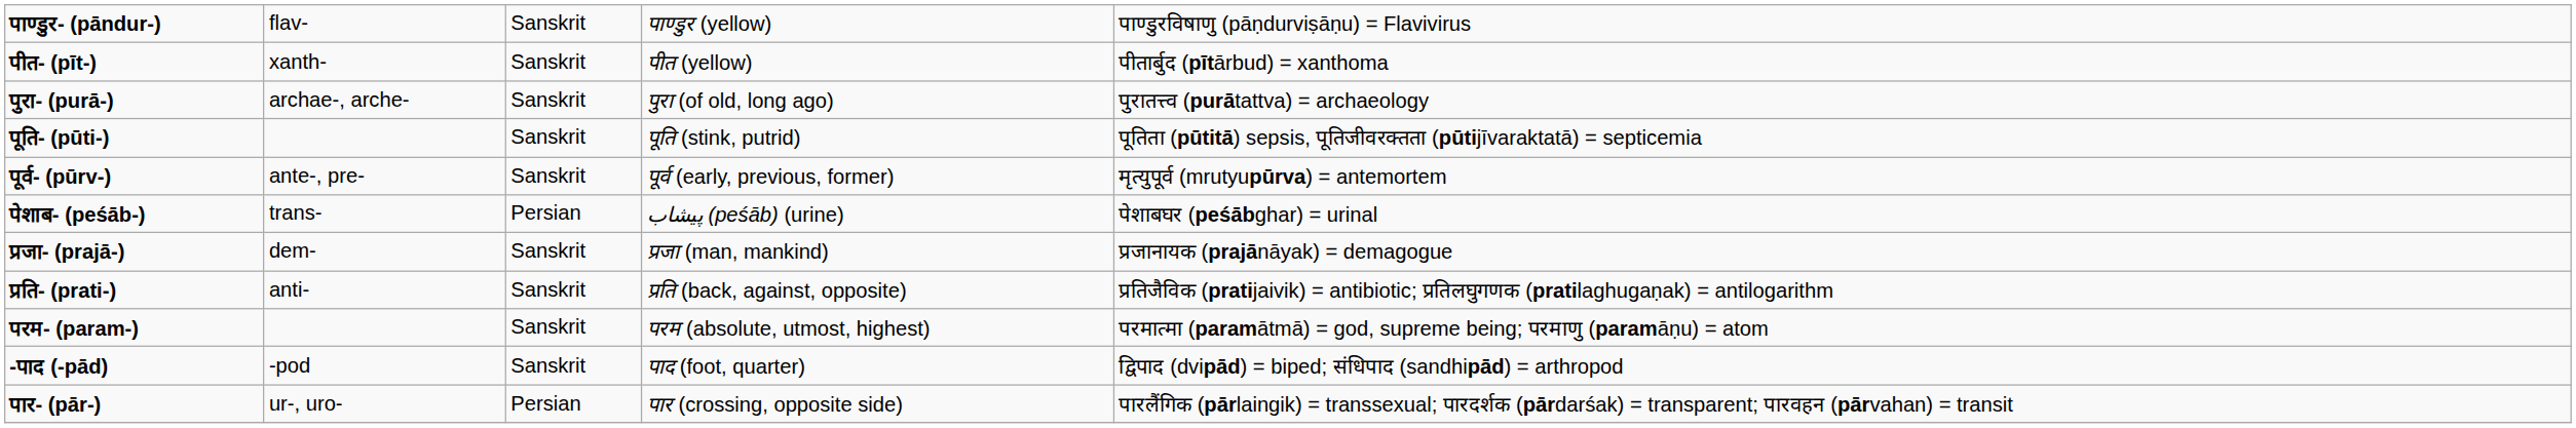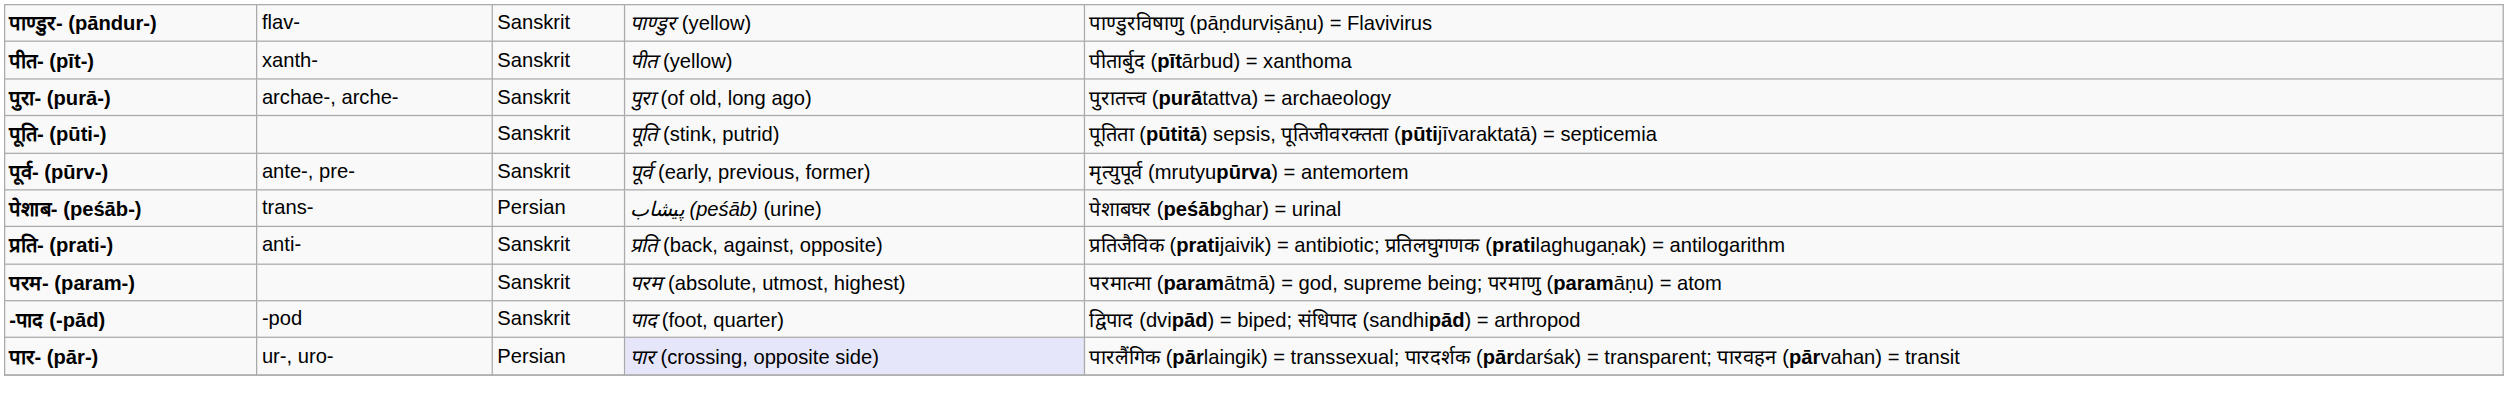 <table class="wikitable sortable" width="100%">
 <tr>
 <td><strong>पाण्डुर- (pāndur-)</strong></td>
 <td>flav-</td>
 <td>Sanskrit</td>
 <td><em>पाण्डुर</em> (yellow)</td>
 <td>पाण्डुरविषाणु (pāṇdurviṣāṇu) = Flavivirus</td>
 </tr>
 <tr>
 <td><strong>पीत- (pīt-)</strong></td>
 <td>xanth-</td>
 <td>Sanskrit</td>
 <td><em>पीत</em> (yellow)</td>
 <td>पीतार्बुद (<strong>pīt</strong>ārbud) = xanthoma</td>
 </tr>
 <tr>
 <td><strong>पुरा- (purā-)</strong></td>
 <td>archae-, arche-</td>
 <td>Sanskrit</td>
 <td><em>पुरा</em> (of old, long ago)</td>
 <td>पुरातत्त्व (<strong>purā</strong>tattva) = archaeology</td>
 </tr>
 <tr>
 <td><strong>पूति- (pūti-)</strong></td>
 <td></td>
 <td>Sanskrit</td>
 <td><em>पूति</em> (stink, putrid)</td>
 <td>पूतिता (<strong>pūtitā</strong>) sepsis, पूतिजीवरक्तता (<strong>pūti</strong>jīvaraktatā) = septicemia</td>
 </tr>
 <tr>
 <td><strong>पूर्व- (pūrv-)</strong></td>
 <td>ante-, pre-</td>
 <td>Sanskrit</td>
 <td><em>पूर्व</em> (early, previous, former)</td>
 <td>मृत्युपूर्व (mrutyu<strong>pūrva</strong>) = antemortem</td>
 </tr>
 <tr>
 <td><strong>पेशाब- (peśāb-)</strong></td>
 <td>trans-</td>
 <td>Persian</td>
 <td><em>پیشاب (peśāb)</em> (urine)</td>
 <td>पेशाबघर (<strong>peśāb</strong>ghar) = urinal</td>
 </tr>
 <tr>
-<td><strong>प्रजा- (prajā-)</strong></td>
-<td>dem-</td>
-<td>Sanskrit</td>
-<td><em>प्रजा</em> (man, mankind)</td>
-<td>प्रजानायक (<strong>prajā</strong>nāyak) = demagogue</td>
-</tr>
-<tr>
 <td><strong>प्रति- (prati-)</strong></td>
 <td>anti-</td>
 <td>Sanskrit</td>
 <td><em>प्रति</em> (back, against, opposite)</td>
 <td>प्रतिजैविक (<strong>prati</strong>jaivik) = antibiotic; प्रतिलघुगणक (<strong>prati</strong>laghugaṇak) = antilogarithm</td>
 </tr>
 <tr>
 <td><strong>परम- (param-)</strong></td>
 <td></td>
 <td>Sanskrit</td>
 <td><em>परम</em> (absolute, utmost, highest)</td>
 <td>परमात्मा (<strong>param</strong>ātmā) = god, supreme being; परमाणु (<strong>param</strong>āṇu) = atom</td>
 </tr>
 <tr>
 <td><strong>-पाद (-pād)</strong></td>
 <td>-pod</td>
 <td>Sanskrit</td>
 <td><em>पाद</em> (foot, quarter)</td>
 <td>द्विपाद (dvi<strong>pād</strong>) = biped; संधिपाद (sandhi<strong>pād</strong>) = arthropod</td>
 </tr>
 <tr>
 <td><strong>पार- (pār-)</strong></td>
 <td>ur-, uro-</td>
 <td>Persian</td>
-<td><em>पार</em> (crossing, opposite side)</td>
+<td style="background: lavender;"><em>पार</em> (crossing, opposite side)</td>
 <td>पारलैंगिक (<strong>pār</strong>laingik) = transsexual; पारदर्शक (<strong>pār</strong>darśak) = transparent; पारवहन (<strong>pār</strong>vahan) = transit</td>
 </tr>
 <tr>
 </tr>
 </table>
